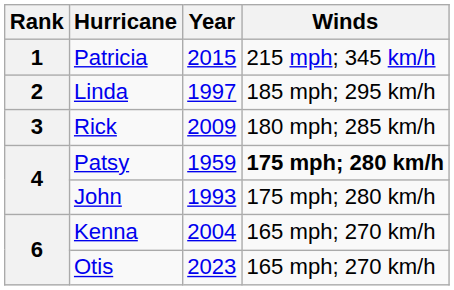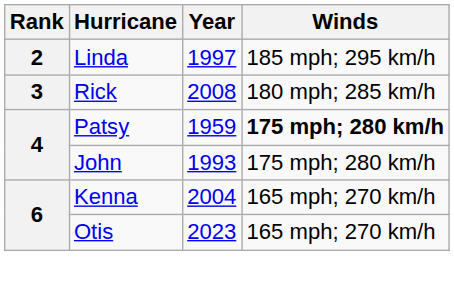 <table class="wikitable plainrowheaders">
 <tr>
 <th scope="col">Rank</th>
 <th scope="col">Hurricane</th>
 <th scope="col">Year</th>
 <th scope="col">Winds</th>
-</tr>
-<tr>
-<th>1</th>
-<td scope="row"><a href='#'>Patricia</a></td>
-<td><a href='#'>2015</a></td>
-<td>215 <a href='#'>mph</a>; 345 <a href='#'>km/h</a></td>
 </tr>
 <tr>
 <th>2</th>
 <td scope="row"><a href='#'>Linda</a></td>
 <td><a href='#'>1997</a></td>
 <td>185 mph; 295 km/h</td>
 </tr>
 <tr>
 <th>3</th>
 <td scope="row"><a href='#'>Rick</a></td>
-<td><a href='#'>2009</a></td>
+<td><a href='#'>2008</a></td>
 <td>180 mph; 285 km/h</td>
 </tr>
 <tr>
 <th rowspan=2>4</th>
 <td scope="row"><a href='#'>Patsy</a></td>
 <td><a href='#'>1959</a></td>
 <td><strong>175 mph; 280 km/h</strong></td>
 </tr>
 <tr>
 <td scope="row"><a href='#'>John</a></td>
 <td><a href='#'>1993</a></td>
 <td>175 mph; 280 km/h</td>
 </tr>
 <tr>
 <th rowspan=2>6</th>
 <td scope="row"><a href='#'>Kenna</a></td>
 <td><a href='#'>2004</a></td>
 <td>165 mph; 270 km/h</td>
 </tr>
 <tr>
 <td scope="row"><a href='#'>Otis</a></td>
 <td><a href='#'>2023</a></td>
 <td>165 mph; 270 km/h</td>
 </tr>
 </table>
